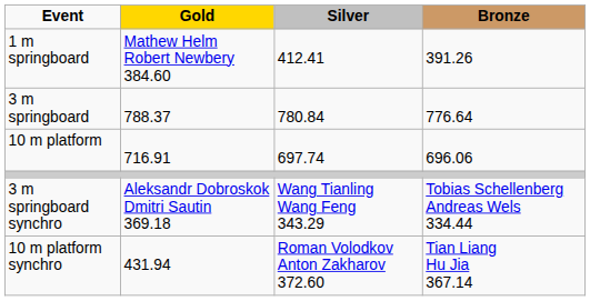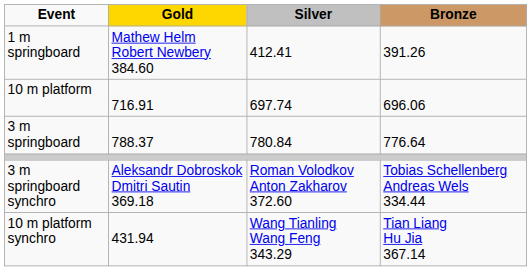 <table class="wikitable" style="text-align:left">
 <tr align="center">
 <td width=150><strong>Event</strong></td>
 <td width=250 bgcolor=gold><strong>Gold</strong></td>
 <td width=250 bgcolor=silver><strong>Silver</strong></td>
 <td width=250 bgcolor=CC9966><strong>Bronze</strong></td>
 </tr>
 <tr valign="top">
 <td>1 m springboard<br><div></div></td>
 <td> <a href='#'>Mathew Helm</a><br> <a href='#'>Robert Newbery</a><br>384.60</td>
 <td><br>412.41</td>
 <td> <br>391.26</td>
 </tr>
 <tr valign="top">
+<td>10 m platform<br><div></div></td>
+<td> <br>716.91</td>
+<td> <br>697.74</td>
+<td> <br>696.06</td>
+</tr>
+<tr valign="top">
 <td>3 m springboard<br><div></div></td>
 <td> <br> 788.37</td>
 <td>  <br>780.84</td>
 <td> <br> 776.64</td>
-</tr>
-<tr valign="top">
-<td>10 m platform<br><div></div></td>
-<td> <br>716.91</td>
-<td> <br>697.74</td>
-<td> <br>696.06</td>
 </tr>
 <tr bgcolor="#cccccc">
 <td colspan=4></td>
 </tr>
 <tr valign="top">
 <td>3 m springboard synchro<br><div></div></td>
 <td> <a href='#'>Aleksandr Dobroskok</a><br> <a href='#'>Dmitri Sautin</a><br>369.18</td>
-<td> <a href='#'>Wang Tianling</a><br> <a href='#'>Wang Feng</a><br>343.29</td>
+<td> <a href='#'>Roman Volodkov</a><br> <a href='#'>Anton Zakharov</a><br>372.60</td>
 <td> <a href='#'>Tobias Schellenberg</a><br> <a href='#'>Andreas Wels</a><br>334.44</td>
 </tr>
 <tr valign="top">
 <td>10 m platform synchro<br><div></div></td>
 <td> <br> 431.94</td>
-<td> <a href='#'>Roman Volodkov</a><br> <a href='#'>Anton Zakharov</a><br>372.60</td>
+<td> <a href='#'>Wang Tianling</a><br> <a href='#'>Wang Feng</a><br>343.29</td>
 <td> <a href='#'>Tian Liang</a><br> <a href='#'>Hu Jia</a><br>367.14</td>
 </tr>
 </table>
